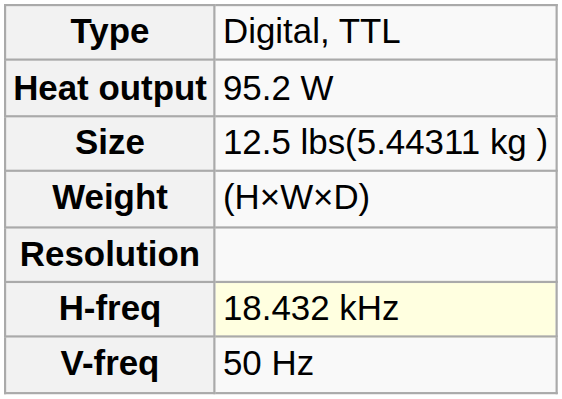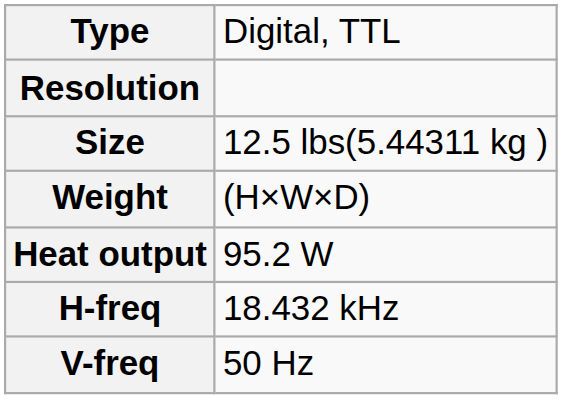 <table class="wikitable">
 <tr>
 <th>Type</th>
 <td>Digital, TTL</td>
 </tr>
 <tr>
-<th>Heat output</th>
-<td>95.2 W</td>
+<th>Resolution</th>
+<td></td>
 </tr>
 <tr>
 <th>Size</th>
 <td>12.5 lbs(5.44311 kg )</td>
 </tr>
 <tr>
 <th>Weight</th>
 <td> (H×W×D)</td>
 </tr>
 <tr>
-<th>Resolution</th>
-<td></td>
+<th>Heat output</th>
+<td>95.2 W</td>
 </tr>
 <tr>
 <th>H-freq</th>
-<td style="background: lightyellow;">18.432 kHz</td>
+<td>18.432 kHz</td>
 </tr>
 <tr>
 <th>V-freq</th>
 <td>50 Hz</td>
 </tr>
 </table>
